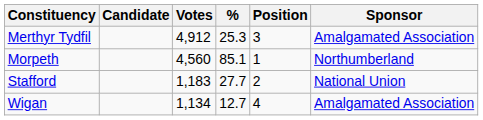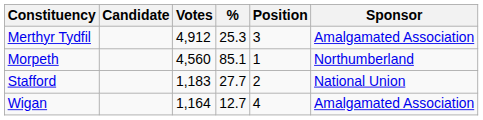 <table class="wikitable sortable">
 <tr>
 <th>Constituency</th>
 <th>Candidate</th>
 <th>Votes</th>
 <th>%</th>
 <th>Position</th>
 <th>Sponsor</th>
 </tr>
 <tr>
 <td><a href='#'>Merthyr Tydfil</a></td>
 <td></td>
 <td>4,912</td>
 <td>25.3</td>
 <td>3</td>
 <td><a href='#'>Amalgamated Association</a></td>
 </tr>
 <tr>
 <td><a href='#'>Morpeth</a></td>
 <td></td>
 <td>4,560</td>
 <td>85.1</td>
 <td>1</td>
 <td><a href='#'>Northumberland</a></td>
 </tr>
 <tr>
 <td><a href='#'>Stafford</a></td>
 <td></td>
 <td>1,183</td>
 <td>27.7</td>
 <td>2</td>
 <td><a href='#'>National Union</a></td>
 </tr>
 <tr>
 <td><a href='#'>Wigan</a></td>
 <td></td>
-<td>1,134</td>
+<td>1,164</td>
 <td>12.7</td>
 <td>4</td>
 <td><a href='#'>Amalgamated Association</a></td>
 </tr>
 </table>
